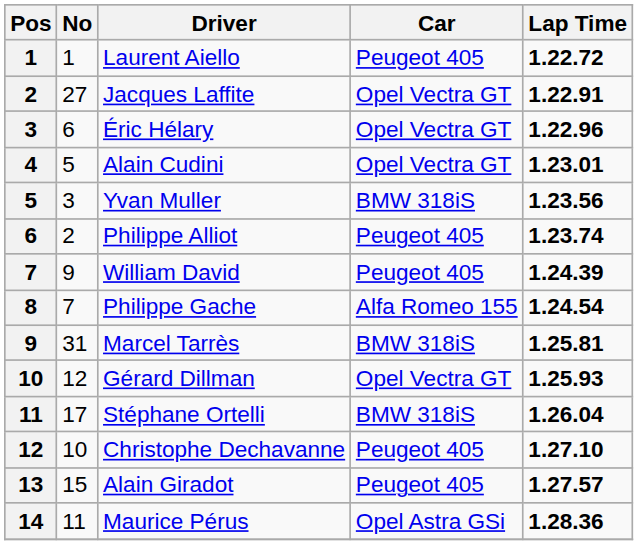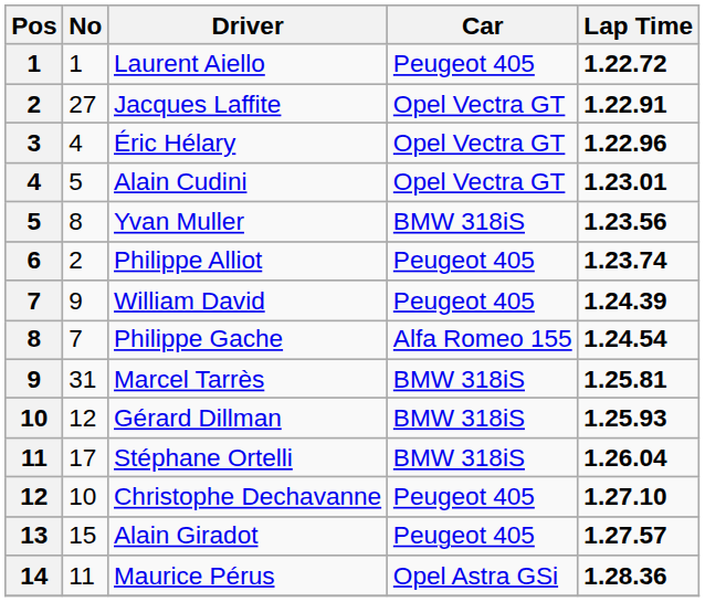 <table class="wikitable" style="font-size: 85%;">
 <tr>
 <th>Pos</th>
 <th>No</th>
 <th>Driver</th>
 <th>Car</th>
 <th>Lap Time</th>
 </tr>
 <tr>
 <th>1</th>
 <td>1</td>
 <td> <a href='#'>Laurent Aiello</a></td>
 <td><a href='#'>Peugeot 405</a></td>
 <td><strong>1.22.72</strong></td>
 </tr>
 <tr>
 <th>2</th>
 <td>27</td>
 <td> <a href='#'>Jacques Laffite</a></td>
 <td><a href='#'> Opel Vectra GT</a></td>
 <td><strong>1.22.91</strong></td>
 </tr>
 <tr>
 <th>3</th>
-<td>6</td>
+<td>4</td>
 <td> <a href='#'>Éric Hélary</a></td>
 <td><a href='#'> Opel Vectra GT</a></td>
 <td><strong>1.22.96</strong></td>
 </tr>
 <tr>
 <th>4</th>
 <td>5</td>
 <td> <a href='#'>Alain Cudini</a></td>
 <td><a href='#'> Opel Vectra GT</a></td>
 <td><strong>1.23.01</strong></td>
 </tr>
 <tr>
 <th>5</th>
-<td>3</td>
+<td>8</td>
 <td> <a href='#'>Yvan Muller</a></td>
 <td><a href='#'>BMW 318iS</a></td>
 <td><strong>1.23.56</strong></td>
 </tr>
 <tr>
 <th>6</th>
 <td>2</td>
 <td> <a href='#'>Philippe Alliot</a></td>
 <td><a href='#'>Peugeot 405</a></td>
 <td><strong>1.23.74</strong></td>
 </tr>
 <tr>
 <th>7</th>
 <td>9</td>
 <td> <a href='#'>William David</a></td>
 <td><a href='#'>Peugeot 405</a></td>
 <td><strong>1.24.39</strong></td>
 </tr>
 <tr>
 <th>8</th>
 <td>7</td>
 <td> <a href='#'>Philippe Gache</a></td>
 <td><a href='#'>Alfa Romeo 155</a></td>
 <td><strong>1.24.54</strong></td>
 </tr>
 <tr>
 <th>9</th>
 <td>31</td>
 <td> <a href='#'>Marcel Tarrès</a></td>
 <td><a href='#'>BMW 318iS</a></td>
 <td><strong>1.25.81</strong></td>
 </tr>
 <tr>
 <th>10</th>
 <td>12</td>
 <td> <a href='#'>Gérard Dillman</a></td>
-<td><a href='#'> Opel Vectra GT</a></td>
+<td><a href='#'>BMW 318iS</a></td>
 <td><strong>1.25.93</strong></td>
 </tr>
 <tr>
 <th>11</th>
 <td>17</td>
 <td> <a href='#'>Stéphane Ortelli</a></td>
 <td><a href='#'>BMW 318iS</a></td>
 <td><strong>1.26.04</strong></td>
 </tr>
 <tr>
 <th>12</th>
 <td>10</td>
 <td> <a href='#'>Christophe Dechavanne</a></td>
 <td><a href='#'>Peugeot 405</a></td>
 <td><strong>1.27.10</strong></td>
 </tr>
 <tr>
 <th>13</th>
 <td>15</td>
 <td> <a href='#'>Alain Giradot</a></td>
 <td><a href='#'>Peugeot 405</a></td>
 <td><strong>1.27.57</strong></td>
 </tr>
 <tr>
 <th>14</th>
 <td>11</td>
 <td> <a href='#'>Maurice Pérus</a></td>
 <td><a href='#'>Opel Astra GSi</a></td>
 <td><strong>1.28.36</strong></td>
 </tr>
 <tr>
 </tr>
 </table>
